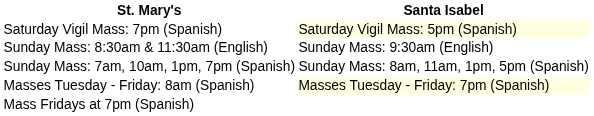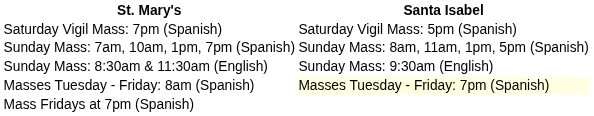 <table class="Mass Schedule">
 <tr>
 <th>St. Mary's</th>
 <th>Santa Isabel</th>
 </tr>
 <tr>
 <td>Saturday Vigil Mass: 7pm (Spanish)</td>
-<td style="background: lightyellow;">Saturday Vigil Mass: 5pm (Spanish)</td>
+<td>Saturday Vigil Mass: 5pm (Spanish)</td>
+</tr>
+<tr>
+<td>Sunday Mass: 7am, 10am, 1pm, 7pm (Spanish)</td>
+<td>Sunday Mass: 8am, 11am, 1pm, 5pm (Spanish)</td>
 </tr>
 <tr>
 <td>Sunday Mass: 8:30am & 11:30am (English)</td>
 <td>Sunday Mass: 9:30am (English)</td>
-</tr>
-<tr>
-<td>Sunday Mass: 7am, 10am, 1pm, 7pm (Spanish)</td>
-<td>Sunday Mass: 8am, 11am, 1pm, 5pm (Spanish)</td>
 </tr>
 <tr>
 <td>Masses Tuesday - Friday: 8am (Spanish)</td>
 <td style="background: lightyellow;">Masses Tuesday - Friday: 7pm (Spanish)</td>
 </tr>
 <tr>
 <td>Mass Fridays at 7pm (Spanish)</td>
 <td></td>
 </tr>
 </table>
